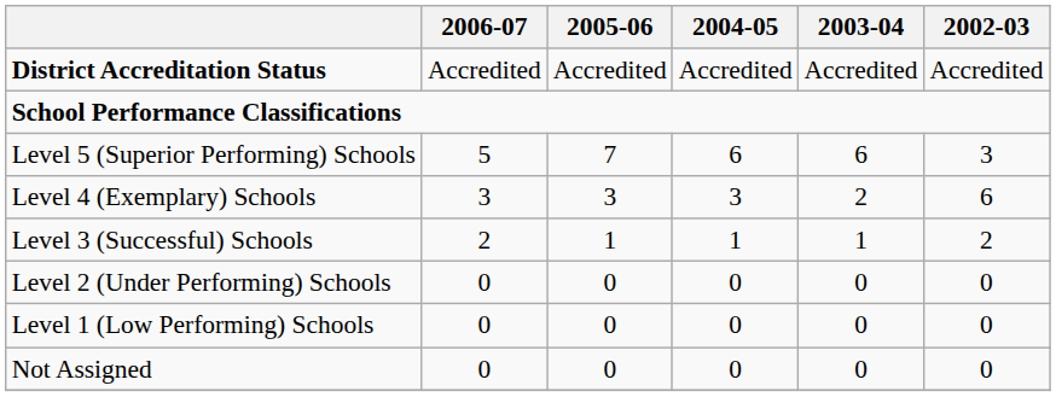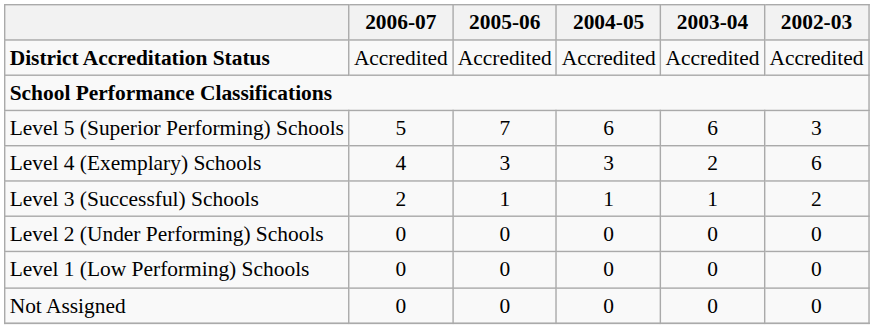 <table class="wikitable" style="font-size: 95%;">
 <tr>
 <th></th>
 <th>2006-07</th>
 <th>2005-06</th>
 <th>2004-05</th>
 <th>2003-04</th>
 <th>2002-03</th>
 </tr>
 <tr>
 <td align="left"><strong>District Accreditation Status</strong></td>
 <td align="center">Accredited</td>
 <td align="center">Accredited</td>
 <td align="center">Accredited</td>
 <td align="center">Accredited</td>
 <td align="center">Accredited</td>
 </tr>
 <tr>
 <td align="left" colspan="6"><strong>School Performance Classifications</strong></td>
 </tr>
 <tr>
 <td align="left">Level 5 (Superior Performing) Schools</td>
 <td align="center">5</td>
 <td align="center">7</td>
 <td align="center">6</td>
 <td align="center">6</td>
 <td align="center">3</td>
 </tr>
 <tr>
 <td align="left">Level 4 (Exemplary) Schools</td>
-<td align="center">3</td>
+<td align="center">4</td>
 <td align="center">3</td>
 <td align="center">3</td>
 <td align="center">2</td>
 <td align="center">6</td>
 </tr>
 <tr>
 <td align="left">Level 3 (Successful) Schools</td>
 <td align="center">2</td>
 <td align="center">1</td>
 <td align="center">1</td>
 <td align="center">1</td>
 <td align="center">2</td>
 </tr>
 <tr>
 <td align="left">Level 2 (Under Performing) Schools</td>
 <td align="center">0</td>
 <td align="center">0</td>
 <td align="center">0</td>
 <td align="center">0</td>
 <td align="center">0</td>
 </tr>
 <tr>
 <td align="left">Level 1 (Low Performing) Schools</td>
 <td align="center">0</td>
 <td align="center">0</td>
 <td align="center">0</td>
 <td align="center">0</td>
 <td align="center">0</td>
 </tr>
 <tr>
 <td align="left">Not Assigned</td>
 <td align="center">0</td>
 <td align="center">0</td>
 <td align="center">0</td>
 <td align="center">0</td>
 <td align="center">0</td>
 </tr>
 <tr>
 </tr>
 </table>
